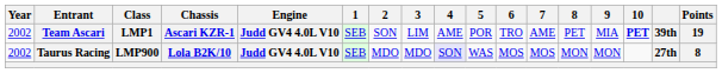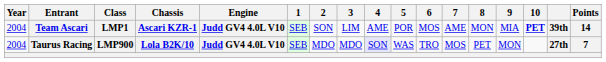 <table class="wikitable" style="text-align:center; font-size:85%">
 <tr>
 <th scope=col>Year</th>
 <th scope=col>Entrant</th>
 <th scope=col>Class</th>
 <th scope=col>Chassis</th>
 <th scope=col>Engine</th>
 <th scope=col>1</th>
 <th scope=col>2</th>
 <th scope=col>3</th>
 <th scope=col>4</th>
 <th scope=col>5</th>
 <th scope=col>6</th>
 <th scope=col>7</th>
 <th scope=col>8</th>
 <th scope=col>9</th>
 <th scope=col>10</th>
 <th scope=col></th>
 <th scope=col>Points</th>
 </tr>
 <tr>
-<td><a href='#'>2002</a></td>
+<td><a href='#'>2004</a></td>
 <th nowrap><a href='#'>Team Ascari</a></th>
 <th>LMP1</th>
 <th nowrap><a href='#'>Ascari KZR-1</a></th>
 <th nowrap><a href='#'>Judd</a> GV4 4.0L V10</th>
 <td style="background:#DFFFDF;"><a href='#'>SEB</a><br></td>
 <td><a href='#'>SON</a></td>
 <td><a href='#'>LIM</a></td>
 <td><a href='#'>AME</a></td>
 <td><a href='#'>POR</a></td>
-<td><a href='#'>TRO</a></td>
+<td><a href='#'>MOS</a></td>
 <td><a href='#'>AME</a></td>
-<td><a href='#'>PET</a></td>
+<td><a href='#'>MON</a></td>
 <td><a href='#'>MIA</a></td>
 <td><strong><a href='#'>PET</a></strong></td>
 <th>39th</th>
-<th>19</th>
+<th>14</th>
 </tr>
 <tr>
-<td><a href='#'>2002</a></td>
+<td><a href='#'>2004</a></td>
 <th nowrap>Taurus Racing</th>
 <th>LMP900</th>
 <th nowrap><a href='#'>Lola B2K/10</a></th>
 <th nowrap><a href='#'>Judd</a> GV4 4.0L V10</th>
 <td style="background:#DFFFDF;"><a href='#'>SEB</a><br></td>
 <td><a href='#'>MDO</a></td>
 <td><a href='#'>MDO</a></td>
 <td style="background: lavender;"><a href='#'>SON</a></td>
 <td><a href='#'>WAS</a></td>
+<td><a href='#'>TRO</a></td>
 <td><a href='#'>MOS</a></td>
-<td><a href='#'>MOS</a></td>
-<td><a href='#'>MON</a></td>
+<td><a href='#'>PET</a></td>
 <td><a href='#'>MON</a></td>
 <td></td>
 <th>27th</th>
-<th>8</th>
+<th>7</th>
 </tr>
 <tr>
 <th colspan="18"></th>
 </tr>
 </table>
